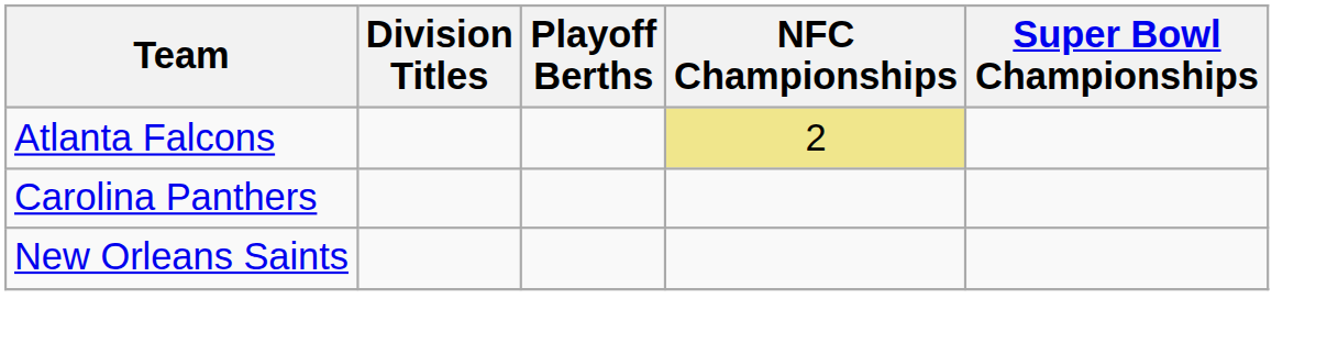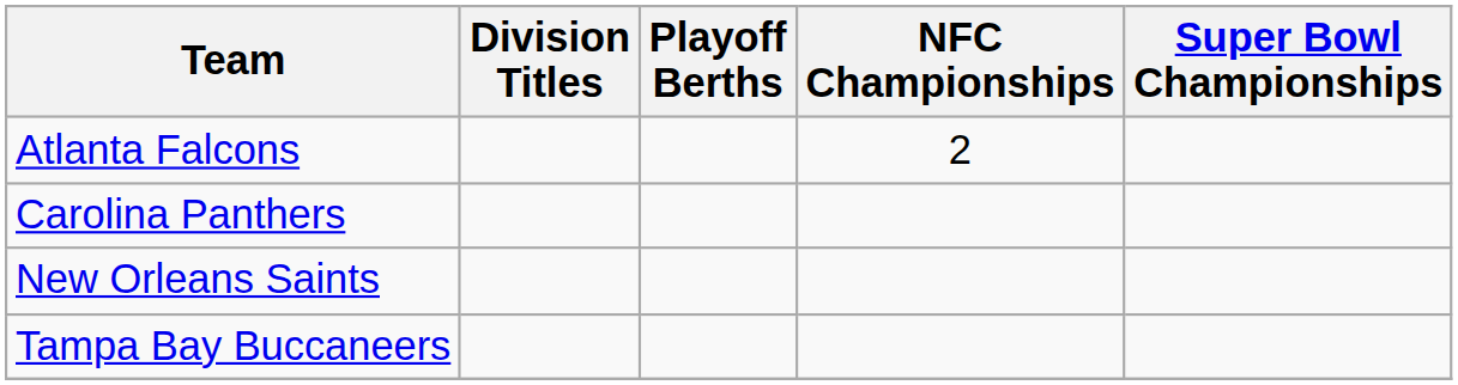 <table class="wikitable sortable">
 <tr style="background:#efefef;">
 <th>Team</th>
 <th>Division <br> Titles</th>
 <th>Playoff<br> Berths</th>
 <th>NFC<br>Championships</th>
 <th><a href='#'>Super Bowl</a><br> Championships</th>
 </tr>
 <tr>
 <td><a href='#'>Atlanta Falcons</a></td>
 <td align="center"></td>
 <td align="center"></td>
-<td align="center" style="background: khaki;">2</td>
+<td align="center">2</td>
 <td align="center"></td>
 </tr>
 <tr>
 <td><a href='#'>Carolina Panthers</a></td>
 <td align="center"></td>
 <td align="center"></td>
 <td align="center"></td>
 <td align="center"></td>
 </tr>
 <tr>
 <td><a href='#'>New Orleans Saints</a></td>
 <td align="center"></td>
 <td align="center"></td>
 <td align="center"></td>
 <td align="center"></td>
 </tr>
 <tr>
+<td><a href='#'>Tampa Bay Buccaneers</a></td>
+<td align="center"></td>
+<td align="center"></td>
+<td align="center"></td>
+<td align="center"></td>
+</tr>
+<tr>
 </tr>
 </table>
